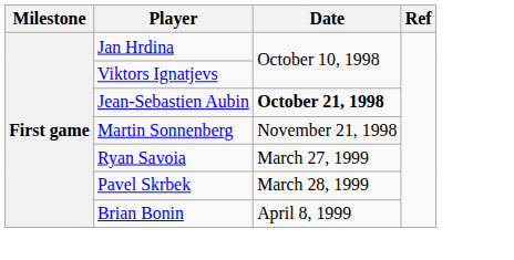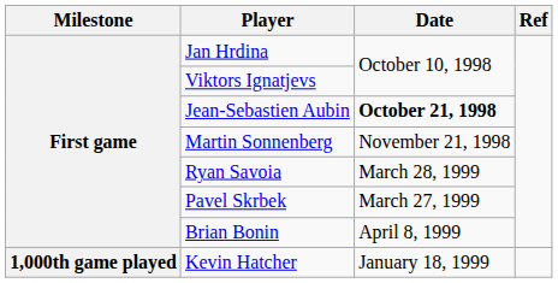 <table class="wikitable">
 <tr>
 <th scope="col">Milestone</th>
 <th scope="col">Player</th>
 <th scope="col">Date</th>
 <th scope="col">Ref</th>
 </tr>
 <tr>
 <th rowspan=7>First game</th>
 <td><a href='#'>Jan Hrdina</a></td>
 <td rowspan=2>October 10, 1998</td>
 <td rowspan=7></td>
 </tr>
 <tr>
 <td><a href='#'>Viktors Ignatjevs</a></td>
 </tr>
 <tr>
 <td><a href='#'>Jean-Sebastien Aubin</a></td>
 <td><strong>October 21, 1998</strong></td>
 </tr>
 <tr>
 <td><a href='#'>Martin Sonnenberg</a></td>
 <td>November 21, 1998</td>
 </tr>
 <tr>
 <td><a href='#'>Ryan Savoia</a></td>
-<td>March 27, 1999</td>
+<td>March 28, 1999</td>
 </tr>
 <tr>
 <td><a href='#'>Pavel Skrbek</a></td>
-<td>March 28, 1999</td>
+<td>March 27, 1999</td>
 </tr>
 <tr>
 <td><a href='#'>Brian Bonin</a></td>
 <td>April 8, 1999</td>
 </tr>
+<tr>
+<th>1,000th game played</th>
+<td><a href='#'>Kevin Hatcher</a></td>
+<td>January 18, 1999</td>
+<td></td>
+</tr>
 </table>
